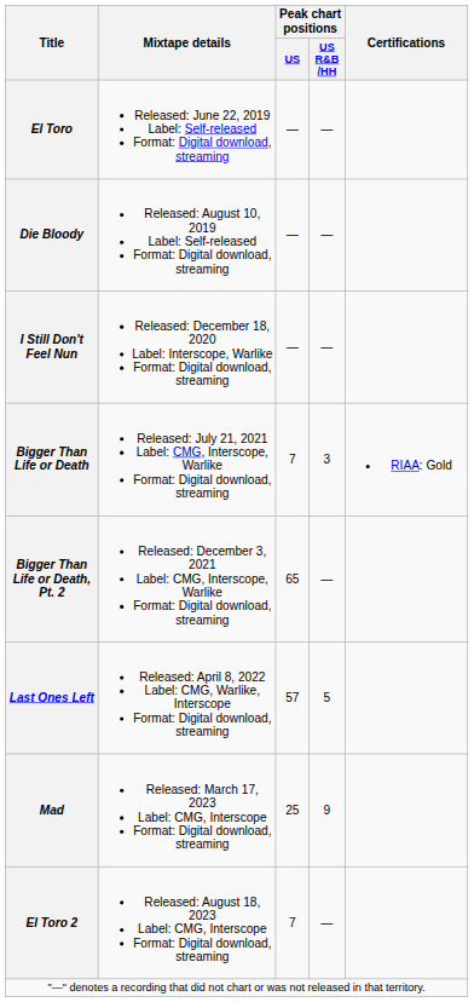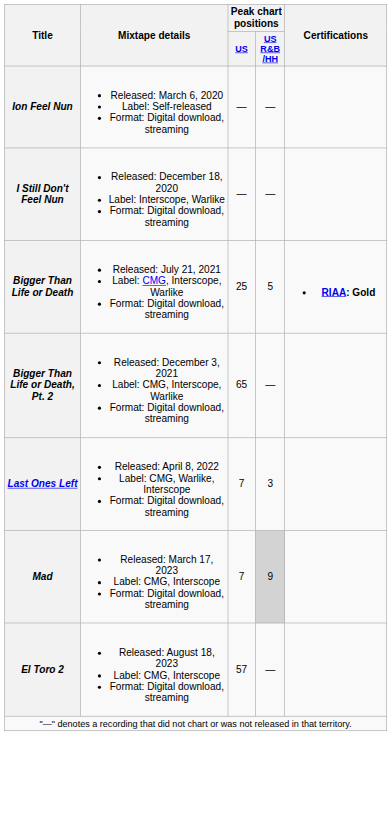 <table class="wikitable plainrowheaders" style="text-align:center;">
 <tr>
 <th scope="col" rowspan="2" style="width:10em;">Title</th>
 <th scope="col" rowspan="2" style="width:19em;">Mixtape details</th>
 <th scope="col" colspan="2">Peak chart positions</th>
 <th scope="col" rowspan="2" style="width:12em;">Certifications</th>
 </tr>
 <tr>
 <th scope="col" style="width:3em;font-size:90%;"><a href='#'>US</a><br></th>
 <th scope="col" style="width:3em;font-size:90%;"><a href='#'>US<br>R&B<br>/HH</a><br></th>
 </tr>
 <tr>
-<th scope="row"><em>El Toro</em></th>
-<td><br><ul><li>Released: June 22, 2019</li><li>Label: <a href='#'>Self-released</a></li><li>Format: <a href='#'>Digital download</a>, <a href='#'>streaming</a></li></ul></td>
-<td>—</td>
-<td>—</td>
-<td></td>
-</tr>
-<tr>
-<th scope="row"><em>Die Bloody</em></th>
-<td><br><ul><li>Released: August 10, 2019</li><li>Label: Self-released</li><li>Format: Digital download, streaming</li></ul></td>
+<th scope="row"><em>Ion Feel Nun</em></th>
+<td><br><ul><li>Released: March 6, 2020</li><li>Label: Self-released</li><li>Format: Digital download, streaming</li></ul></td>
 <td>—</td>
 <td>—</td>
 <td></td>
 </tr>
 <tr>
 <th scope="row"><em>I Still Don't Feel Nun</em></th>
 <td><br><ul><li>Released: December 18, 2020</li><li>Label: Interscope, Warlike</li><li>Format: Digital download, streaming</li></ul></td>
 <td>—</td>
 <td>—</td>
 <td></td>
 </tr>
 <tr>
 <th scope="row"><em>Bigger Than Life or Death</em></th>
 <td><br><ul><li>Released: July 21, 2021</li><li>Label: <a href='#'>CMG</a>, Interscope, Warlike</li><li>Format: Digital download, streaming</li></ul></td>
-<td>7</td>
-<td>3</td>
-<td><br><ul><li><a href='#'>RIAA</a>: Gold</li></ul></td>
+<td>25</td>
+<td>5</td>
+<td><strong><br><ul><li><a href='#'>RIAA</a>: Gold</li></ul></strong></td>
 </tr>
 <tr>
 <th scope="row"><em>Bigger Than Life or Death, Pt. 2</em></th>
 <td><br><ul><li>Released: December 3, 2021</li><li>Label: CMG, Interscope, Warlike</li><li>Format: Digital download, streaming</li></ul></td>
 <td>65<br></td>
 <td>—</td>
 <td></td>
 </tr>
 <tr>
 <th scope="row"><em><a href='#'>Last Ones Left</a></em><br></th>
 <td><br><ul><li>Released: April 8, 2022</li><li>Label: CMG, Warlike, Interscope</li><li>Format: Digital download, streaming</li></ul></td>
-<td>57</td>
-<td>5</td>
+<td>7<br></td>
+<td>3</td>
 <td></td>
 </tr>
 <tr>
 <th scope="row"><em>Mad</em></th>
 <td><br><ul><li>Released: March 17, 2023</li><li>Label: CMG, Interscope</li><li>Format: Digital download, streaming</li></ul></td>
-<td>25</td>
-<td>9</td>
+<td>7</td>
+<td style="background: lightgrey;">9</td>
 <td></td>
 </tr>
 <tr>
 <th scope="row"><em>El Toro 2</em></th>
 <td><br><ul><li>Released: August 18, 2023</li><li>Label: CMG, Interscope</li><li>Format: Digital download, streaming</li></ul></td>
-<td>7<br></td>
+<td>57</td>
 <td>—</td>
 <td></td>
 </tr>
 <tr>
 <td colspan="5" style="font-size:90%">"—" denotes a recording that did not chart or was not released in that territory.</td>
 </tr>
 </table>
